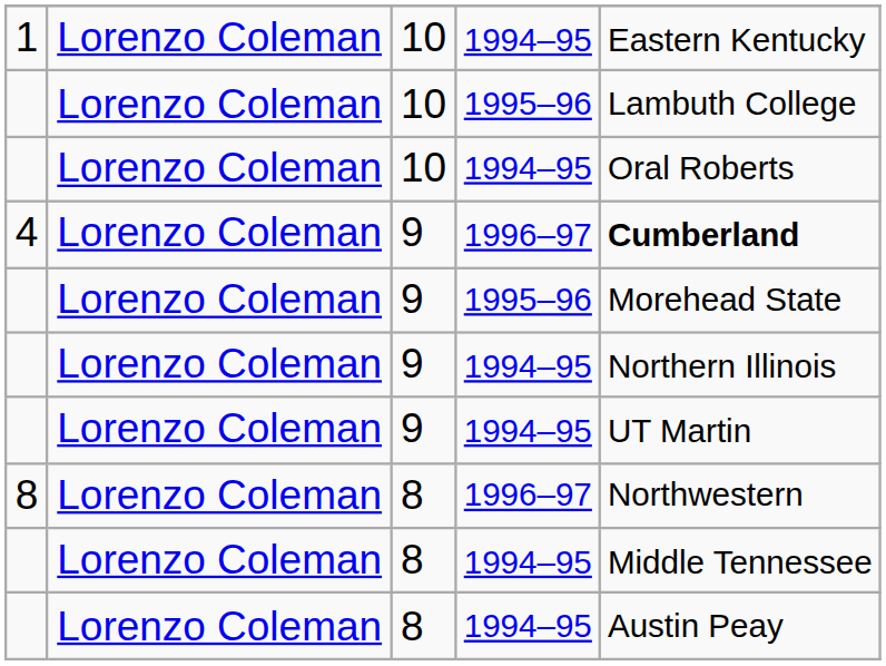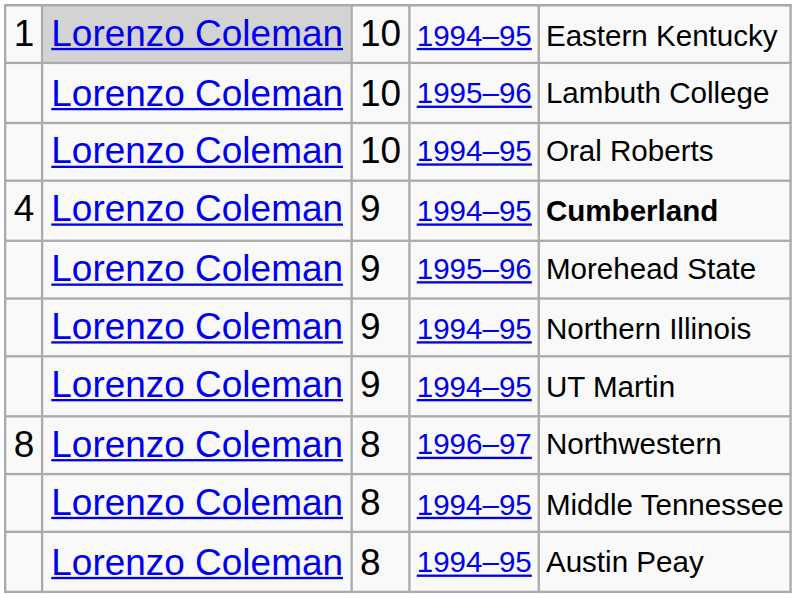 <table class="wikitable">
 <tr>
 </tr>
 <tr>
 <td>1</td>
-<td><a href='#'>Lorenzo Coleman</a></td>
+<td style="background: lightgrey;"><a href='#'>Lorenzo Coleman</a></td>
 <td>10</td>
 <td style="font-size:80%;"><a href='#'>1994–95</a></td>
 <td style="font-size:80%;">Eastern Kentucky</td>
 </tr>
 <tr>
 <td></td>
 <td><a href='#'>Lorenzo Coleman</a></td>
 <td>10</td>
 <td style="font-size:80%;"><a href='#'>1995–96</a></td>
 <td style="font-size:80%;">Lambuth College</td>
 </tr>
 <tr>
 <td></td>
 <td><a href='#'>Lorenzo Coleman</a></td>
 <td>10</td>
 <td style="font-size:80%;"><a href='#'>1994–95</a></td>
 <td style="font-size:80%;">Oral Roberts</td>
 </tr>
 <tr>
 <td>4</td>
 <td><a href='#'>Lorenzo Coleman</a></td>
 <td>9</td>
-<td style="font-size:80%;"><a href='#'>1996–97</a></td>
+<td style="font-size:80%;"><a href='#'>1994–95</a></td>
 <td style="font-size:80%;"><strong>Cumberland</strong></td>
 </tr>
 <tr>
 <td></td>
 <td><a href='#'>Lorenzo Coleman</a></td>
 <td>9</td>
 <td style="font-size:80%;"><a href='#'>1995–96</a></td>
 <td style="font-size:80%;">Morehead State</td>
 </tr>
 <tr>
 <td></td>
 <td><a href='#'>Lorenzo Coleman</a></td>
 <td>9</td>
 <td style="font-size:80%;"><a href='#'>1994–95</a></td>
 <td style="font-size:80%;">Northern Illinois</td>
 </tr>
 <tr>
 <td></td>
 <td><a href='#'>Lorenzo Coleman</a></td>
 <td>9</td>
 <td style="font-size:80%;"><a href='#'>1994–95</a></td>
 <td style="font-size:80%;">UT Martin</td>
 </tr>
 <tr>
 <td>8</td>
 <td><a href='#'>Lorenzo Coleman</a></td>
 <td>8</td>
 <td style="font-size:80%;"><a href='#'>1996–97</a></td>
 <td style="font-size:80%;">Northwestern</td>
 </tr>
 <tr>
 <td></td>
 <td><a href='#'>Lorenzo Coleman</a></td>
 <td>8</td>
 <td style="font-size:80%;"><a href='#'>1994–95</a></td>
 <td style="font-size:80%;">Middle Tennessee</td>
 </tr>
 <tr>
 <td></td>
 <td><a href='#'>Lorenzo Coleman</a></td>
 <td>8</td>
 <td style="font-size:80%;"><a href='#'>1994–95</a></td>
 <td style="font-size:80%;">Austin Peay</td>
 </tr>
 </table>
